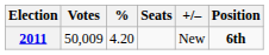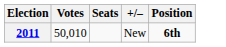 <table class=wikitable style=text-align:center>
 <tr>
 <th><strong>Election</strong></th>
 <th><strong>Votes</strong></th>
-<th><strong>%</strong></th>
 <th><strong>Seats</strong></th>
 <th><strong>+/–</strong></th>
 <th><strong>Position</strong></th>
 </tr>
 <tr>
 <th><a href='#'>2011</a></th>
-<td>50,009</td>
-<td>4.20</td>
+<td>50,010</td>
 <td></td>
 <td>New</td>
 <td><strong> 6th</strong></td>
 </tr>
 </table>
